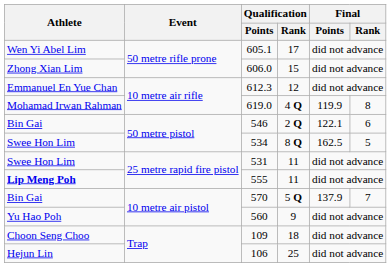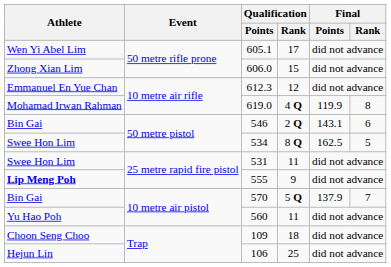 <table class="wikitable" style="font-size:90%">
 <tr>
 <th rowspan=2>Athlete</th>
 <th rowspan=2>Event</th>
 <th colspan=2>Qualification</th>
 <th colspan=2>Final</th>
 </tr>
 <tr style="font-size:95%">
 <th>Points</th>
 <th>Rank</th>
 <th>Points</th>
 <th>Rank</th>
 </tr>
 <tr align=center>
 <td align=left><a href='#'>Wen Yi Abel Lim</a></td>
 <td align=left rowspan=2><a href='#'>50 metre rifle prone</a></td>
 <td>605.1</td>
 <td>17</td>
 <td colspan=2>did not advance</td>
 </tr>
 <tr align=center>
 <td align=left><a href='#'>Zhong Xian Lim</a></td>
 <td>606.0</td>
 <td>15</td>
 <td colspan=2>did not advance</td>
 </tr>
 <tr align=center>
 <td align=left><a href='#'>Emmanuel En Yue Chan</a></td>
 <td align=left rowspan=2><a href='#'>10 metre air rifle</a></td>
 <td>612.3</td>
 <td>12</td>
 <td colspan=2>did not advance</td>
 </tr>
 <tr align=center>
 <td align=left><a href='#'>Mohamad Irwan Rahman</a></td>
 <td>619.0</td>
 <td>4 <strong>Q</strong></td>
 <td>119.9</td>
 <td>8</td>
 </tr>
 <tr align=center>
 <td align=left><a href='#'>Bin Gai</a></td>
 <td align=left rowspan=2><a href='#'>50 metre pistol</a></td>
 <td>546</td>
 <td>2 <strong>Q</strong></td>
-<td>122.1</td>
+<td>143.1</td>
 <td>6</td>
 </tr>
 <tr align=center>
 <td align=left><a href='#'>Swee Hon Lim</a></td>
 <td>534</td>
 <td>8 <strong>Q</strong></td>
 <td>162.5</td>
 <td>5</td>
 </tr>
 <tr align=center>
 <td align=left><a href='#'>Swee Hon Lim</a></td>
 <td align=left rowspan=2><a href='#'>25 metre rapid fire pistol</a></td>
 <td>531</td>
 <td>11</td>
 <td colspan=2>did not advance</td>
 </tr>
 <tr align=center>
 <td align=left><strong><a href='#'>Lip Meng Poh</a></strong></td>
 <td>555</td>
-<td>11</td>
+<td>9</td>
 <td colspan=2>did not advance</td>
 </tr>
 <tr align=center>
 <td align=left><a href='#'>Bin Gai</a></td>
 <td align=left rowspan=2><a href='#'>10 metre air pistol</a></td>
 <td>570</td>
 <td>5 <strong>Q</strong></td>
 <td>137.9</td>
 <td>7</td>
 </tr>
 <tr align=center>
 <td align=left><a href='#'>Yu Hao Poh</a></td>
 <td>560</td>
-<td>9</td>
+<td>11</td>
 <td colspan=2>did not advance</td>
 </tr>
 <tr align=center>
 <td align=left><a href='#'>Choon Seng Choo</a></td>
 <td align=left rowspan=2><a href='#'>Trap</a></td>
 <td>109</td>
 <td>18</td>
 <td colspan=2>did not advance</td>
 </tr>
 <tr align=center>
 <td align=left><a href='#'>Hejun Lin</a></td>
 <td>106</td>
 <td>25</td>
 <td colspan=2>did not advance</td>
 </tr>
 </table>
